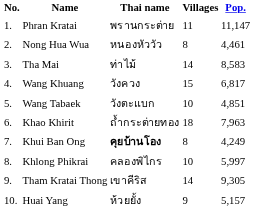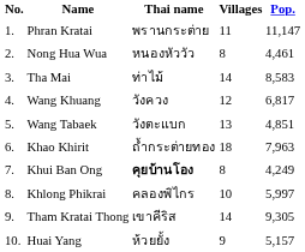 <table>
 <tr>
 <th>No.</th>
 <th>Name</th>
 <th>Thai name</th>
 <th>Villages</th>
 <th><a href='#'>Pop.</a></th>
 </tr>
 <tr>
 <td>1.</td>
 <td>Phran Kratai</td>
 <td>พรานกระต่าย</td>
 <td>11</td>
 <td>11,147</td>
 <td></td>
 </tr>
 <tr>
 <td>2.</td>
 <td>Nong Hua Wua</td>
 <td>หนองหัววัว</td>
 <td>8</td>
 <td>4,461</td>
 <td></td>
 </tr>
 <tr>
 <td>3.</td>
 <td>Tha Mai</td>
 <td>ท่าไม้</td>
 <td>14</td>
 <td>8,583</td>
 <td></td>
 </tr>
 <tr>
 <td>4.</td>
 <td>Wang Khuang</td>
 <td>วังควง</td>
-<td>15</td>
+<td>12</td>
 <td>6,817</td>
 <td></td>
 </tr>
 <tr>
 <td>5.</td>
 <td>Wang Tabaek</td>
 <td>วังตะแบก</td>
-<td>10</td>
+<td>13</td>
 <td>4,851</td>
 <td></td>
 </tr>
 <tr>
 <td>6.</td>
 <td>Khao Khirit</td>
 <td>ถ้ำกระต่ายทอง</td>
 <td>18</td>
 <td>7,963</td>
 <td></td>
 </tr>
 <tr>
 <td>7.</td>
 <td>Khui Ban Ong</td>
 <td><strong>คุยบ้านโอง</strong></td>
 <td>8</td>
 <td>4,249</td>
 <td></td>
 </tr>
 <tr>
 <td>8.</td>
 <td>Khlong Phikrai</td>
 <td>คลองพิไกร</td>
 <td>10</td>
 <td>5,997</td>
 <td></td>
 </tr>
 <tr>
 <td>9.</td>
 <td>Tham Kratai Thong</td>
 <td>เขาคีริส</td>
 <td>14</td>
 <td>9,305</td>
 <td></td>
 </tr>
 <tr>
 <td>10.</td>
 <td>Huai Yang</td>
 <td>ห้วยยั้ง</td>
 <td>9</td>
 <td>5,157</td>
 <td></td>
 </tr>
 </table>
